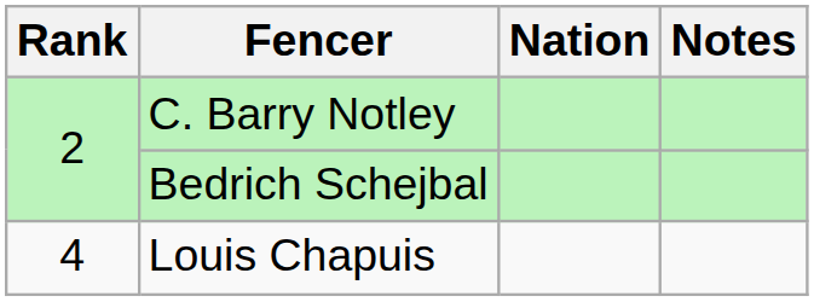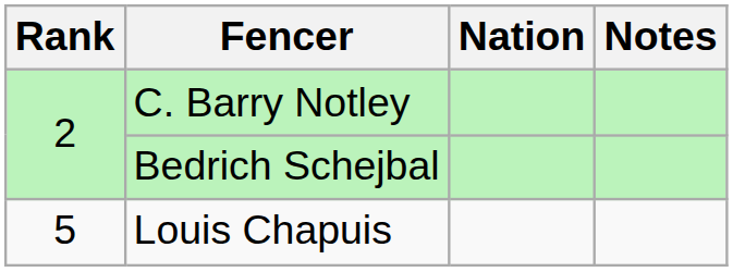 <table class="wikitable sortable" style="text-align:center">
 <tr>
 <th>Rank</th>
 <th>Fencer</th>
 <th>Nation</th>
 <th>Notes</th>
 </tr>
 <tr bgcolor=bbf3bb>
 <td rowspan=2>2</td>
 <td align=left>C. Barry Notley</td>
 <td align=left></td>
 <td></td>
 </tr>
 <tr bgcolor=bbf3bb>
 <td align=left>Bedrich Schejbal</td>
 <td align=left></td>
 <td></td>
 </tr>
 <tr>
-<td>4</td>
+<td>5</td>
 <td align=left>Louis Chapuis</td>
 <td align=left></td>
 <td></td>
 </tr>
 </table>
